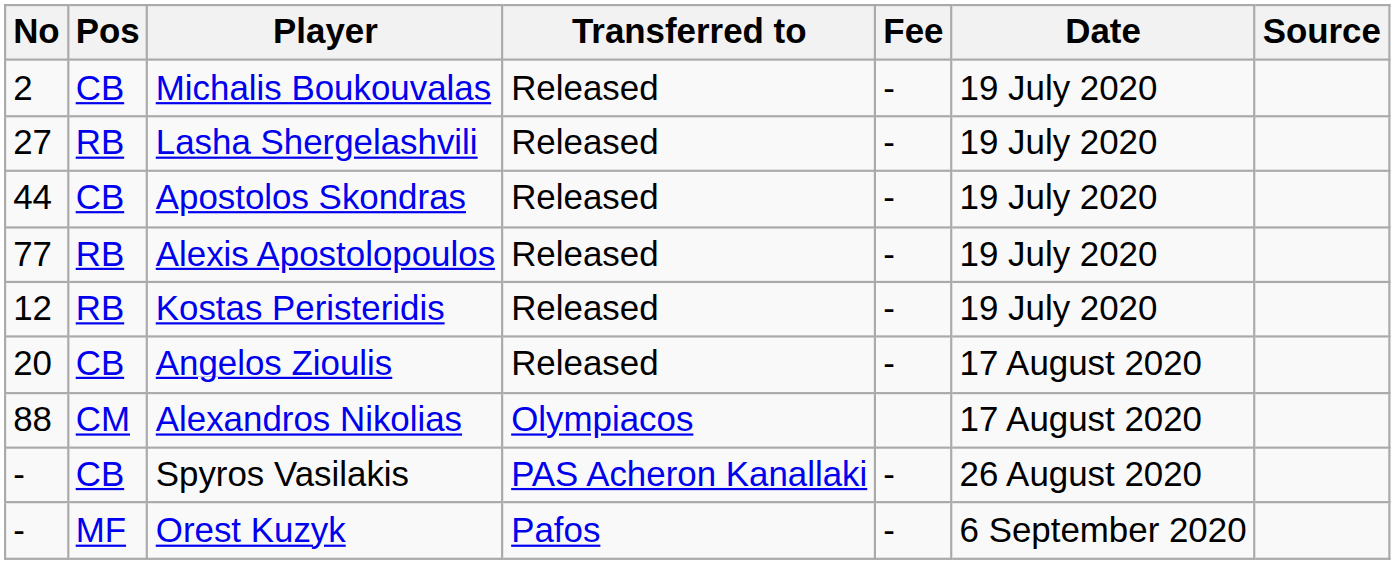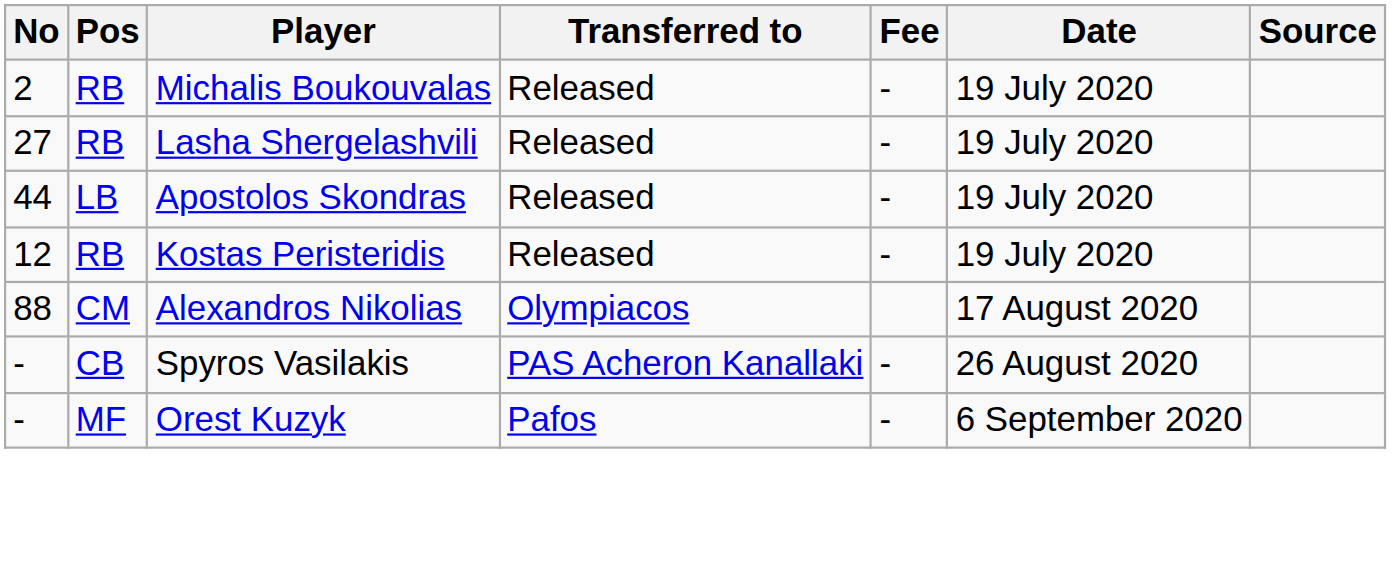 <table class="wikitable">
 <tr>
 <th>No</th>
 <th>Pos</th>
 <th>Player</th>
 <th>Transferred to</th>
 <th>Fee</th>
 <th>Date</th>
 <th>Source</th>
 </tr>
 <tr>
 <td>2</td>
-<td><a href='#'>CB</a></td>
+<td><a href='#'>RB</a></td>
 <td><a href='#'>Michalis Boukouvalas</a></td>
 <td>Released</td>
 <td>-</td>
 <td>19 July 2020</td>
 <td></td>
 </tr>
 <tr>
 <td>27</td>
 <td><a href='#'>RB</a></td>
 <td><a href='#'>Lasha Shergelashvili</a></td>
 <td>Released</td>
 <td>-</td>
 <td>19 July 2020</td>
 <td></td>
 </tr>
 <tr>
 <td>44</td>
-<td><a href='#'>CB</a></td>
+<td><a href='#'>LB</a></td>
 <td><a href='#'>Apostolos Skondras</a></td>
-<td>Released</td>
-<td>-</td>
-<td>19 July 2020</td>
-<td></td>
-</tr>
-<tr>
-<td>77</td>
-<td><a href='#'>RB</a></td>
-<td><a href='#'>Alexis Apostolopoulos</a></td>
 <td>Released</td>
 <td>-</td>
 <td>19 July 2020</td>
 <td></td>
 </tr>
 <tr>
 <td>12</td>
 <td><a href='#'>RB</a></td>
 <td><a href='#'>Kostas Peristeridis</a></td>
 <td>Released</td>
 <td>-</td>
 <td>19 July 2020</td>
-<td></td>
-</tr>
-<tr>
-<td>20</td>
-<td><a href='#'>CB</a></td>
-<td><a href='#'>Angelos Zioulis</a></td>
-<td>Released</td>
-<td>-</td>
-<td>17 August 2020</td>
 <td></td>
 </tr>
 <tr>
 <td>88</td>
 <td><a href='#'>CM</a></td>
 <td><a href='#'>Alexandros Nikolias</a></td>
 <td><a href='#'>Olympiacos</a></td>
 <td></td>
 <td>17 August 2020</td>
 <td></td>
 </tr>
 <tr>
 <td>-</td>
 <td><a href='#'>CB</a></td>
 <td>Spyros Vasilakis</td>
 <td><a href='#'>PAS Acheron Kanallaki</a></td>
 <td>-</td>
 <td>26 August 2020</td>
 <td></td>
 </tr>
 <tr>
 <td>-</td>
 <td><a href='#'>MF</a></td>
 <td><a href='#'>Orest Kuzyk</a></td>
 <td><a href='#'>Pafos</a></td>
 <td>-</td>
 <td>6 September 2020</td>
 <td></td>
 </tr>
 </table>
